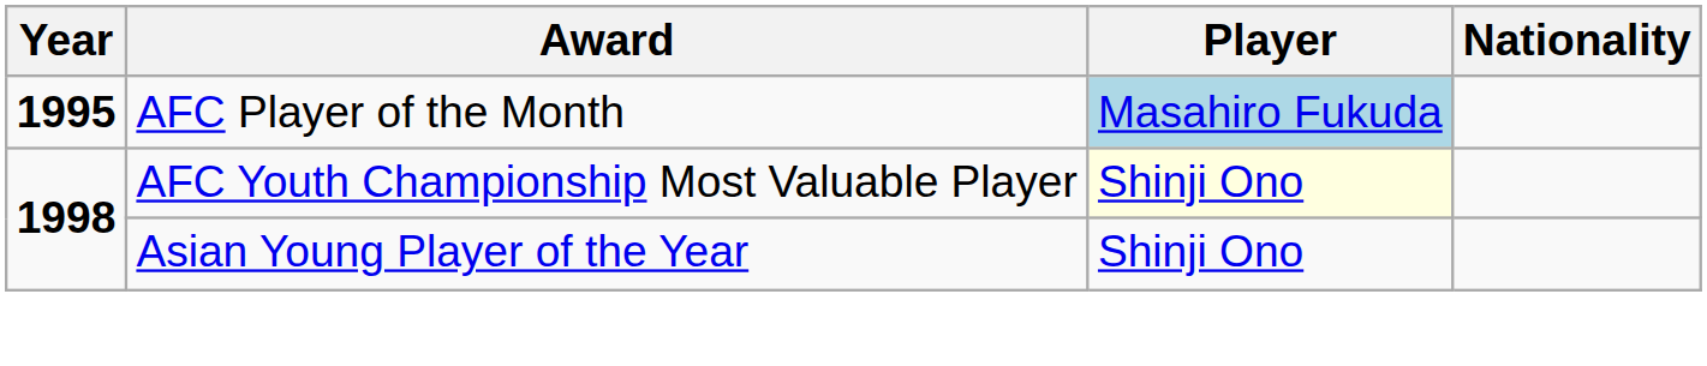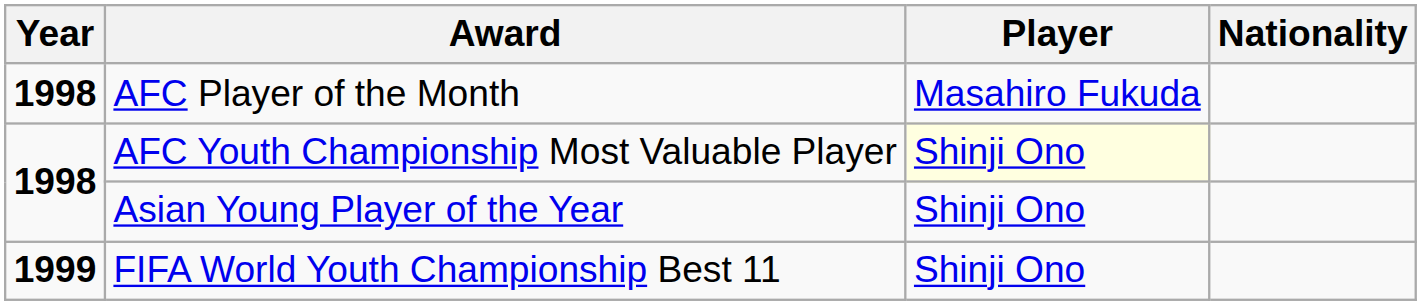 <table class="wikitable">
 <tr>
 <th>Year</th>
 <th>Award</th>
 <th>Player</th>
 <th>Nationality</th>
 </tr>
 <tr>
-<td><strong>1995</strong></td>
+<td><strong>1998</strong></td>
 <td><a href='#'>AFC</a> Player of the Month</td>
-<td style="background: lightblue;"><a href='#'>Masahiro Fukuda</a></td>
+<td><a href='#'>Masahiro Fukuda</a></td>
 <td></td>
 </tr>
 <tr>
 <td rowspan="2"><strong>1998</strong></td>
 <td><a href='#'>AFC Youth Championship</a> Most Valuable Player</td>
 <td style="background: lightyellow;"><a href='#'>Shinji Ono</a></td>
 <td></td>
 </tr>
 <tr>
 <td><a href='#'>Asian Young Player of the Year</a></td>
 <td><a href='#'>Shinji Ono</a></td>
 <td></td>
 </tr>
+<tr>
+<td><strong>1999</strong></td>
+<td><a href='#'>FIFA World Youth Championship</a> Best 11</td>
+<td><a href='#'>Shinji Ono</a></td>
+<td></td>
+</tr>
 </table>
